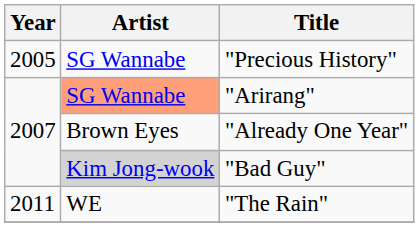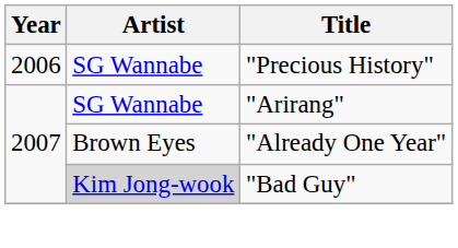 <table class="wikitable sortable">
 <tr>
 <th>Year</th>
 <th>Artist</th>
 <th>Title</th>
 </tr>
 <tr>
-<td>2005</td>
+<td>2006</td>
 <td><a href='#'>SG Wannabe</a></td>
 <td>"Precious History"</td>
 </tr>
 <tr>
 <td rowspan="3">2007</td>
-<td style="background: lightsalmon;"><a href='#'>SG Wannabe</a></td>
+<td><a href='#'>SG Wannabe</a></td>
 <td>"Arirang"</td>
 </tr>
 <tr>
 <td>Brown Eyes</td>
 <td>"Already One Year"</td>
 </tr>
 <tr>
 <td style="background: lightgrey;"><a href='#'>Kim Jong-wook</a></td>
 <td>"Bad Guy"</td>
 </tr>
 <tr>
-<td>2011</td>
-<td>WE</td>
-<td>"The Rain"</td>
-</tr>
-<tr>
 </tr>
 </table>
